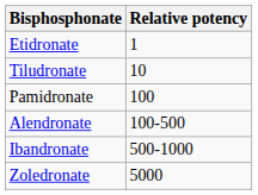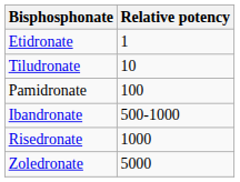 <table class="wikitable">
 <tr>
 <th>Bisphosphonate</th>
 <th>Relative potency</th>
 </tr>
 <tr>
 <td><a href='#'>Etidronate</a></td>
 <td>1</td>
 </tr>
 <tr>
 <td><a href='#'>Tiludronate</a></td>
 <td>10</td>
 </tr>
 <tr>
 <td>Pamidronate</td>
 <td>100</td>
 </tr>
 <tr>
-<td><a href='#'>Alendronate</a></td>
-<td>100-500</td>
+<td><a href='#'>Ibandronate</a></td>
+<td>500-1000</td>
 </tr>
 <tr>
-<td><a href='#'>Ibandronate</a></td>
-<td>500-1000</td>
+<td><a href='#'>Risedronate</a></td>
+<td>1000</td>
 </tr>
 <tr>
 <td><a href='#'>Zoledronate</a></td>
 <td>5000</td>
 </tr>
 </table>
